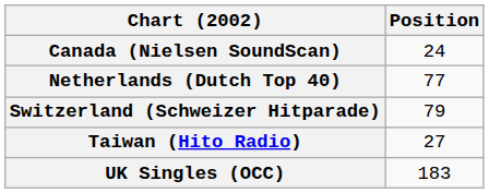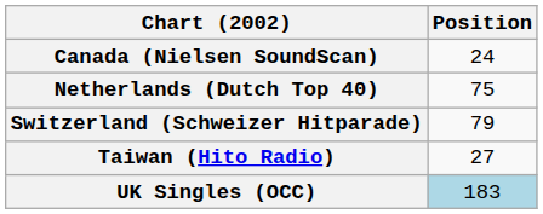 <table class="wikitable sortable plainrowheaders" style="text-align:center">
 <tr>
 <th scope="col">Chart (2002)</th>
 <th scope="col">Position</th>
 </tr>
 <tr>
 <th scope="row">Canada (Nielsen SoundScan)</th>
 <td>24</td>
 </tr>
 <tr>
 <th scope="row">Netherlands (Dutch Top 40)</th>
-<td>77</td>
+<td>75</td>
 </tr>
 <tr>
 <th scope="row">Switzerland (Schweizer Hitparade)</th>
 <td>79</td>
 </tr>
 <tr>
 <th scope="row">Taiwan (<a href='#'>Hito Radio</a>)</th>
 <td>27</td>
 </tr>
 <tr>
 <th scope="row">UK Singles (OCC)</th>
-<td>183</td>
+<td style="background: lightblue;">183</td>
 </tr>
 </table>
